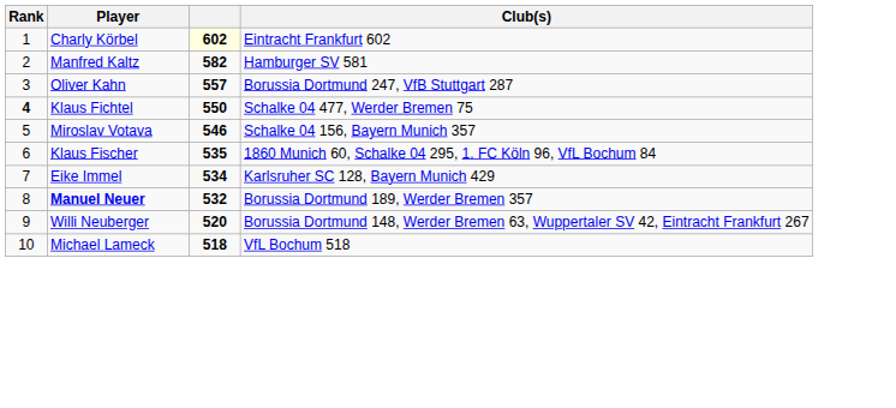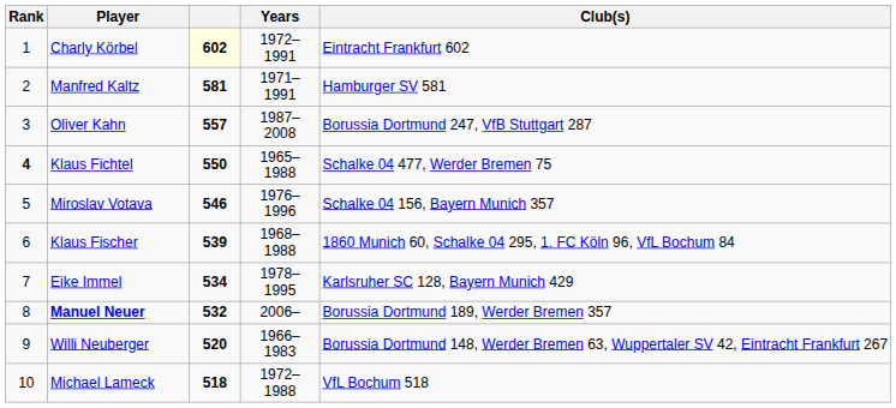 <table class="wikitable nowrap" style="text-align: center;">
 <tr>
 <th>Rank</th>
 <th width=150>Player</th>
 <th width=50></th>
+<th width=80>Years</th>
 <th>Club(s)</th>
 </tr>
 <tr>
 <td>1</td>
 <td style="text-align: left;"> <a href='#'>Charly Körbel</a></td>
 <td style="background: lightyellow;"><strong>602</strong></td>
+<td>1972–1991</td>
 <td style="text-align: left;"><a href='#'>Eintracht Frankfurt</a> 602</td>
 </tr>
 <tr>
 <td>2</td>
 <td style="text-align: left;"> <a href='#'>Manfred Kaltz</a></td>
-<td><strong>582</strong></td>
+<td><strong>581</strong></td>
+<td>1971–1991</td>
 <td style="text-align: left;"><a href='#'>Hamburger SV</a> 581</td>
 </tr>
 <tr>
 <td>3</td>
 <td style="text-align: left;"> <a href='#'>Oliver Kahn</a></td>
 <td><strong>557</strong></td>
+<td>1987–2008</td>
 <td style="text-align: left;"><a href='#'>Borussia Dortmund</a> 247, <a href='#'>VfB Stuttgart</a> 287</td>
 </tr>
 <tr>
 <td><strong>4</strong></td>
 <td style="text-align: left;"> <a href='#'>Klaus Fichtel</a></td>
 <td><strong>550</strong></td>
+<td>1965–1988</td>
 <td style="text-align: left;"><a href='#'>Schalke 04</a> 477, <a href='#'>Werder Bremen</a> 75</td>
 </tr>
 <tr>
 <td>5</td>
 <td style="text-align: left;"> <a href='#'>Miroslav Votava</a></td>
 <td><strong>546</strong></td>
+<td>1976–1996</td>
 <td style="text-align: left;"><a href='#'>Schalke 04</a> 156, <a href='#'>Bayern Munich</a> 357</td>
 </tr>
 <tr>
 <td>6</td>
 <td style="text-align: left;"> <a href='#'>Klaus Fischer</a></td>
-<td><strong>535</strong></td>
+<td><strong>539</strong></td>
+<td>1968–1988</td>
 <td style="text-align: left;"><a href='#'>1860 Munich</a> 60, <a href='#'>Schalke 04</a> 295, <a href='#'>1. FC Köln</a> 96, <a href='#'>VfL Bochum</a> 84</td>
 </tr>
 <tr>
 <td>7</td>
 <td style="text-align: left;"> <a href='#'>Eike Immel</a></td>
 <td><strong>534</strong></td>
+<td>1978–1995</td>
 <td style="text-align: left;"><a href='#'>Karlsruher SC</a> 128, <a href='#'>Bayern Munich</a> 429</td>
 </tr>
 <tr>
 <td>8</td>
 <td style="text-align: left;"> <strong><a href='#'>Manuel Neuer</a></strong></td>
 <td><strong>532</strong></td>
+<td>2006–</td>
 <td style="text-align: left;"><a href='#'>Borussia Dortmund</a> 189, <a href='#'>Werder Bremen</a> 357</td>
 </tr>
 <tr>
 <td>9</td>
 <td style="text-align: left;"> <a href='#'>Willi Neuberger</a></td>
 <td><strong>520</strong></td>
+<td>1966–1983</td>
 <td style="text-align: left;"><a href='#'>Borussia Dortmund</a> 148, <a href='#'>Werder Bremen</a> 63, <a href='#'>Wuppertaler SV</a> 42, <a href='#'>Eintracht Frankfurt</a> 267</td>
 </tr>
 <tr>
 <td>10</td>
 <td style="text-align: left;"> <a href='#'>Michael Lameck</a></td>
 <td><strong>518</strong></td>
+<td>1972–1988</td>
 <td style="text-align: left;"><a href='#'>VfL Bochum</a> 518</td>
 </tr>
 </table>
